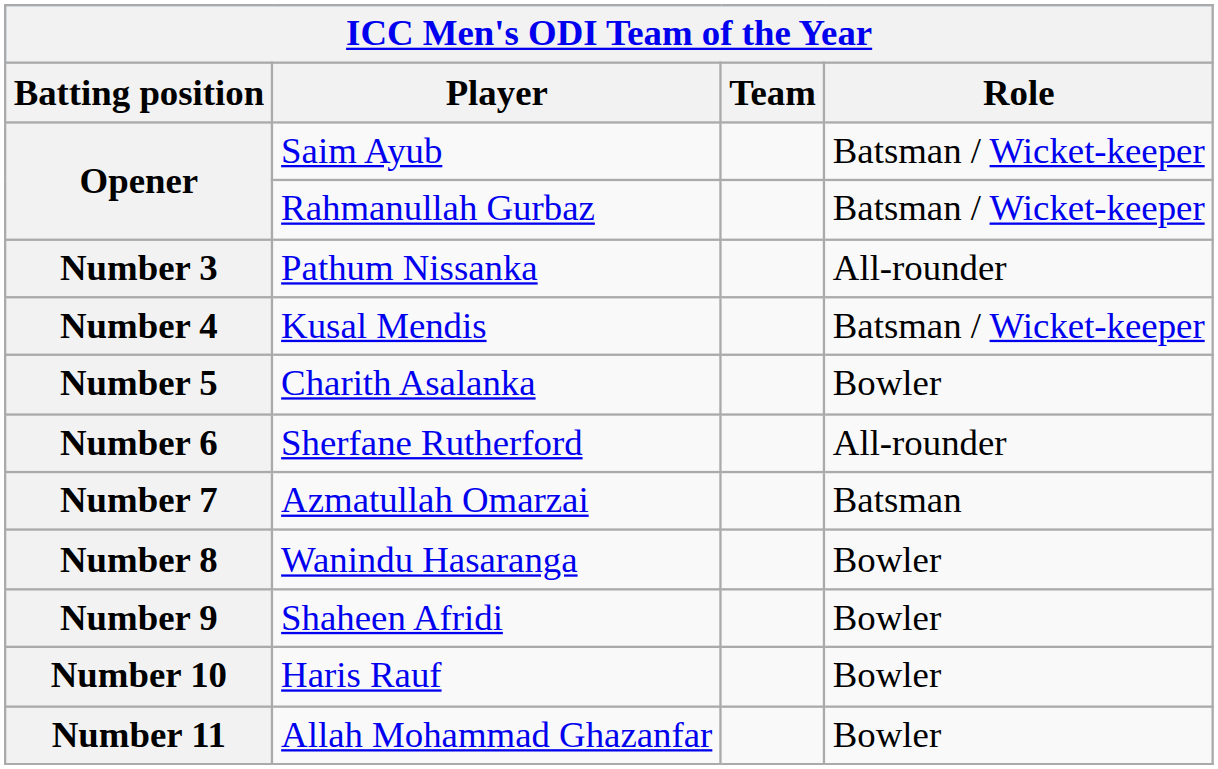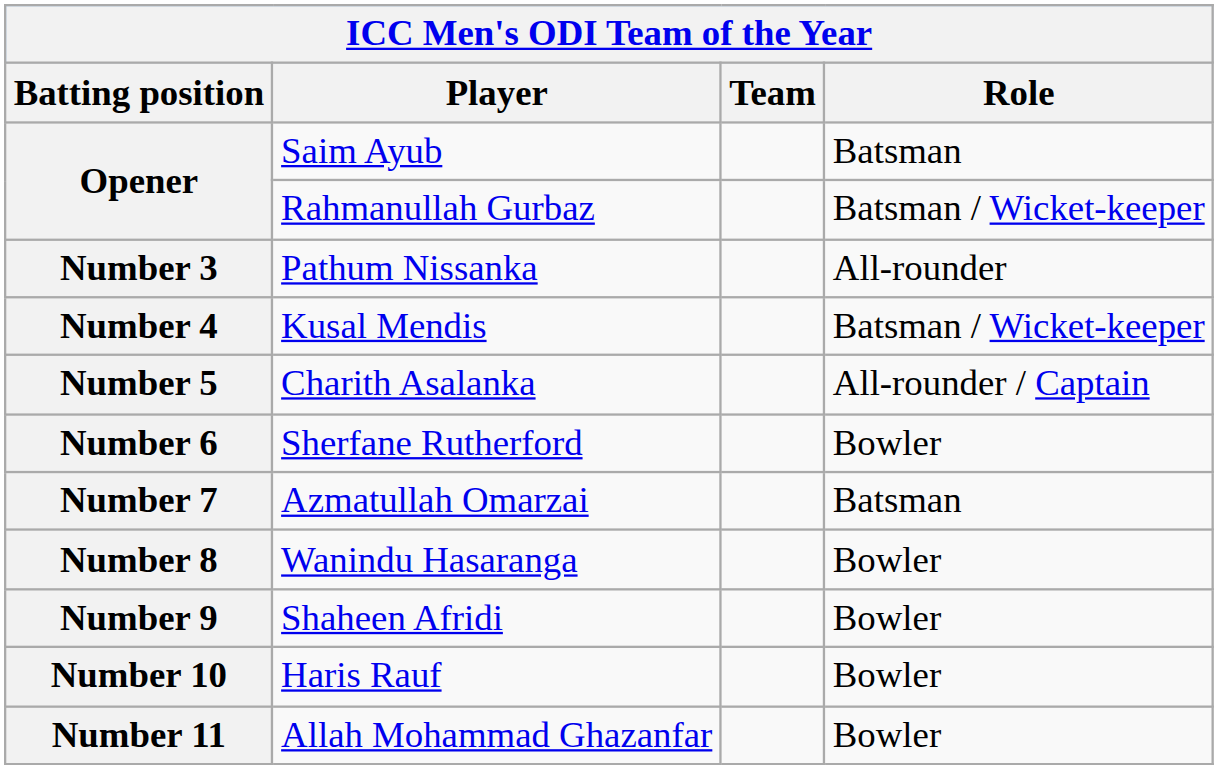 <table class="wikitable plainrowheaders">
 <tr style="background:#9cf;">
 <th colspan="5"><a href='#'>ICC Men's ODI Team of the Year</a></th>
 </tr>
 <tr>
 <th>Batting position</th>
 <th>Player</th>
 <th>Team</th>
 <th>Role</th>
 </tr>
 <tr>
 <th scope=row style=text-align:center; rowspan=2>Opener</th>
 <td><a href='#'>Saim Ayub</a></td>
 <td></td>
-<td>Batsman / <a href='#'>Wicket-keeper</a></td>
+<td>Batsman</td>
 </tr>
 <tr>
 <td><a href='#'>Rahmanullah Gurbaz</a></td>
 <td></td>
 <td>Batsman / <a href='#'>Wicket-keeper</a></td>
 </tr>
 <tr>
 <th scope=row style=text-align:center;>Number 3</th>
 <td><a href='#'>Pathum Nissanka</a></td>
 <td></td>
 <td>All-rounder</td>
 </tr>
 <tr>
 <th scope=row style=text-align:center;>Number 4</th>
 <td><a href='#'>Kusal Mendis</a></td>
 <td></td>
 <td>Batsman / <a href='#'>Wicket-keeper</a></td>
 </tr>
 <tr>
 <th scope=row style=text-align:center;>Number 5</th>
 <td><a href='#'>Charith Asalanka</a></td>
 <td></td>
-<td>Bowler</td>
+<td>All-rounder / <a href='#'>Captain</a></td>
 </tr>
 <tr>
 <th scope=row style=text-align:center;>Number 6</th>
 <td><a href='#'>Sherfane Rutherford</a></td>
 <td></td>
-<td>All-rounder</td>
+<td>Bowler</td>
 </tr>
 <tr>
 <th scope=row style=text-align:center;>Number 7</th>
 <td><a href='#'>Azmatullah Omarzai</a></td>
 <td></td>
 <td>Batsman</td>
 </tr>
 <tr>
 <th scope=row style=text-align:center;>Number 8</th>
 <td><a href='#'>Wanindu Hasaranga</a></td>
 <td></td>
 <td>Bowler</td>
 </tr>
 <tr>
 <th scope=row style=text-align:center;>Number 9</th>
 <td><a href='#'>Shaheen Afridi</a></td>
 <td></td>
 <td>Bowler</td>
 </tr>
 <tr>
 <th scope=row style=text-align:center;>Number 10</th>
 <td><a href='#'>Haris Rauf</a></td>
 <td></td>
 <td>Bowler</td>
 </tr>
 <tr>
 <th scope=row style=text-align:center;>Number 11</th>
 <td><a href='#'>Allah Mohammad Ghazanfar</a></td>
 <td></td>
 <td>Bowler</td>
 </tr>
 </table>
